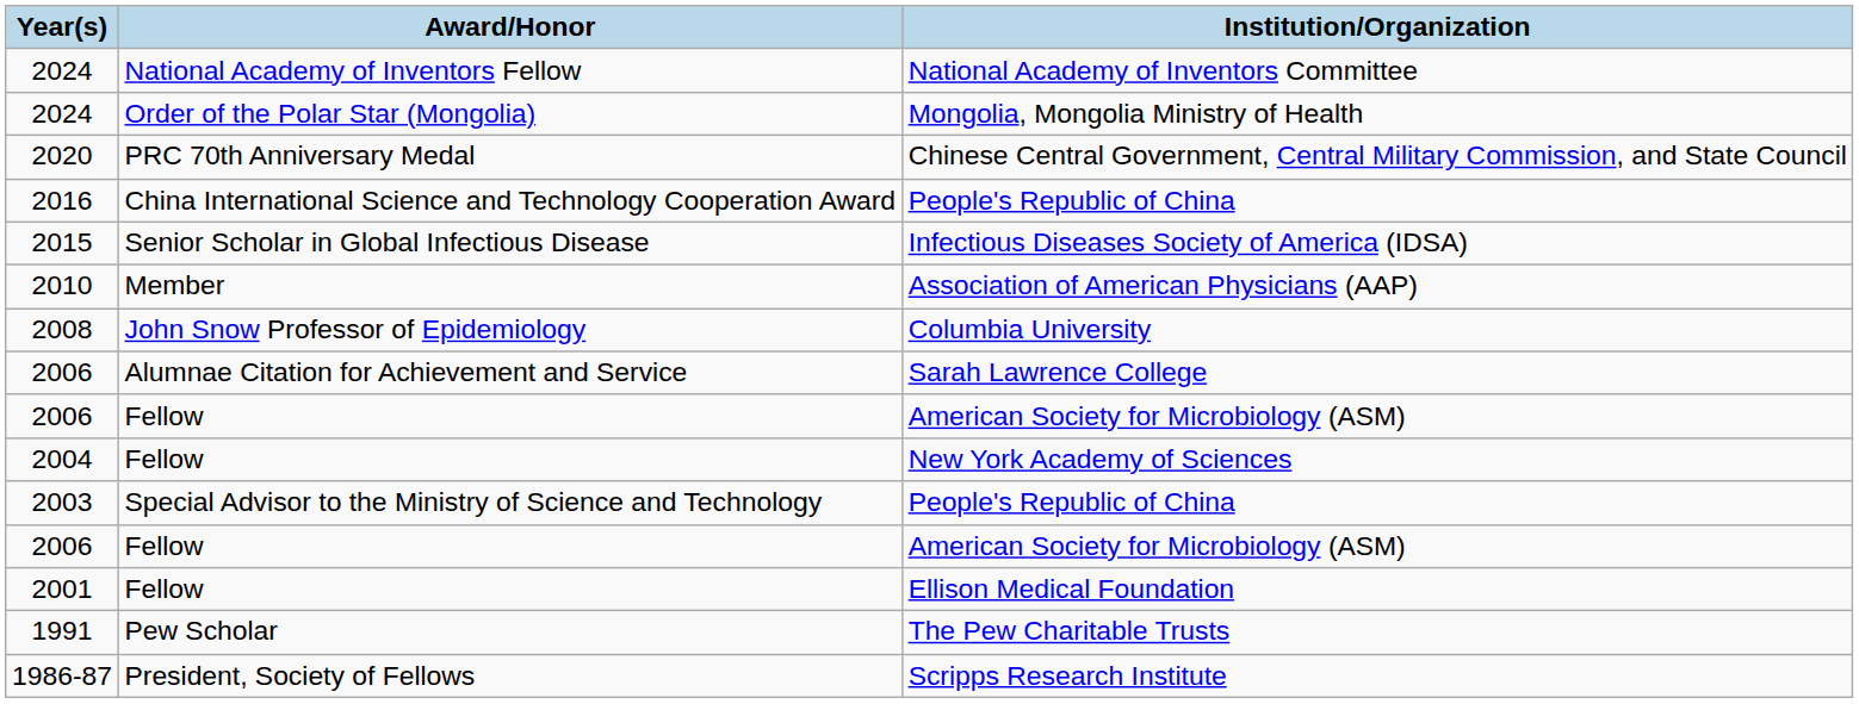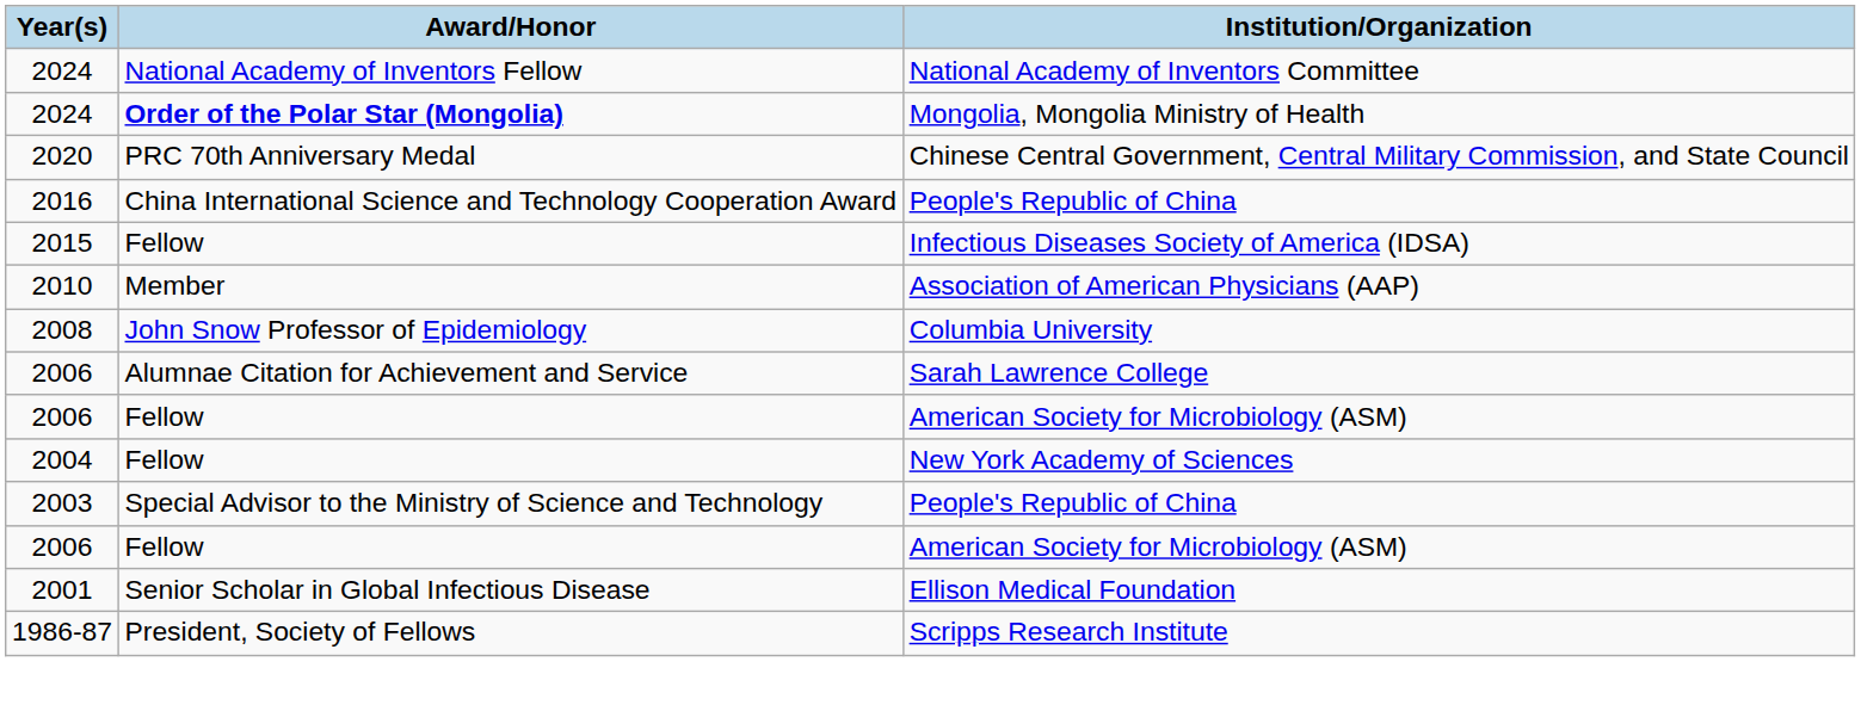 <table class="wikitable">
 <tr>
 <th style="background:#B9D9EB">Year(s)</th>
 <th style="background:#B9D9EB">Award/Honor</th>
 <th style="background:#B9D9EB">Institution/Organization</th>
 </tr>
 <tr>
 <td align=center>2024</td>
 <td><a href='#'>National Academy of Inventors</a> Fellow </td>
 <td><a href='#'>National Academy of Inventors</a> Committee</td>
 </tr>
 <tr>
 <td align=center>2024</td>
-<td><a href='#'>Order of the Polar Star (Mongolia)</a></td>
+<td><strong><a href='#'>Order of the Polar Star (Mongolia)</a></strong></td>
 <td><a href='#'>Mongolia</a>,  Mongolia Ministry of Health</td>
 </tr>
 <tr>
 <td align=center>2020</td>
 <td>PRC 70th Anniversary Medal</td>
 <td>Chinese Central Government, <a href='#'>Central Military Commission</a>, and State Council</td>
 </tr>
 <tr>
 <td align=center>2016</td>
 <td>China International Science and Technology Cooperation Award</td>
 <td><a href='#'>People's Republic of China</a></td>
 </tr>
 <tr>
 <td align=center>2015</td>
-<td>Senior Scholar in Global Infectious Disease</td>
+<td>Fellow</td>
 <td><a href='#'>Infectious Diseases Society of America</a> (IDSA)</td>
 </tr>
 <tr>
 <td align=center>2010</td>
 <td>Member</td>
 <td><a href='#'>Association of American Physicians</a> (AAP)</td>
 </tr>
 <tr>
 <td align=center>2008</td>
 <td><a href='#'>John Snow</a> Professor of <a href='#'>Epidemiology</a></td>
 <td><a href='#'>Columbia University</a></td>
 </tr>
 <tr>
 <td align=center>2006</td>
 <td>Alumnae Citation for Achievement and Service</td>
 <td><a href='#'>Sarah Lawrence College</a></td>
 </tr>
 <tr>
 <td colspan="1" align="center">2006</td>
 <td>Fellow</td>
 <td><a href='#'>American Society for Microbiology</a> (ASM)</td>
 </tr>
 <tr>
 <td align=center>2004</td>
 <td>Fellow</td>
 <td><a href='#'>New York Academy of Sciences</a></td>
 </tr>
 <tr>
 <td colspan="1" align="center">2003</td>
 <td>Special Advisor to the Ministry of Science and Technology</td>
 <td><a href='#'>People's Republic of China</a></td>
 </tr>
 <tr>
 <td colspan="1" align="center">2006</td>
 <td>Fellow</td>
 <td><a href='#'>American Society for Microbiology</a> (ASM)</td>
 </tr>
 <tr>
 <td align=center>2001</td>
-<td>Fellow</td>
+<td>Senior Scholar in Global Infectious Disease</td>
 <td><a href='#'>Ellison Medical Foundation</a></td>
-</tr>
-<tr>
-<td align=center>1991</td>
-<td>Pew Scholar</td>
-<td><a href='#'>The Pew Charitable Trusts</a></td>
 </tr>
 <tr>
 <td align="center">1986-87</td>
 <td>President, Society of Fellows</td>
 <td><a href='#'>Scripps Research Institute</a></td>
 </tr>
 </table>
